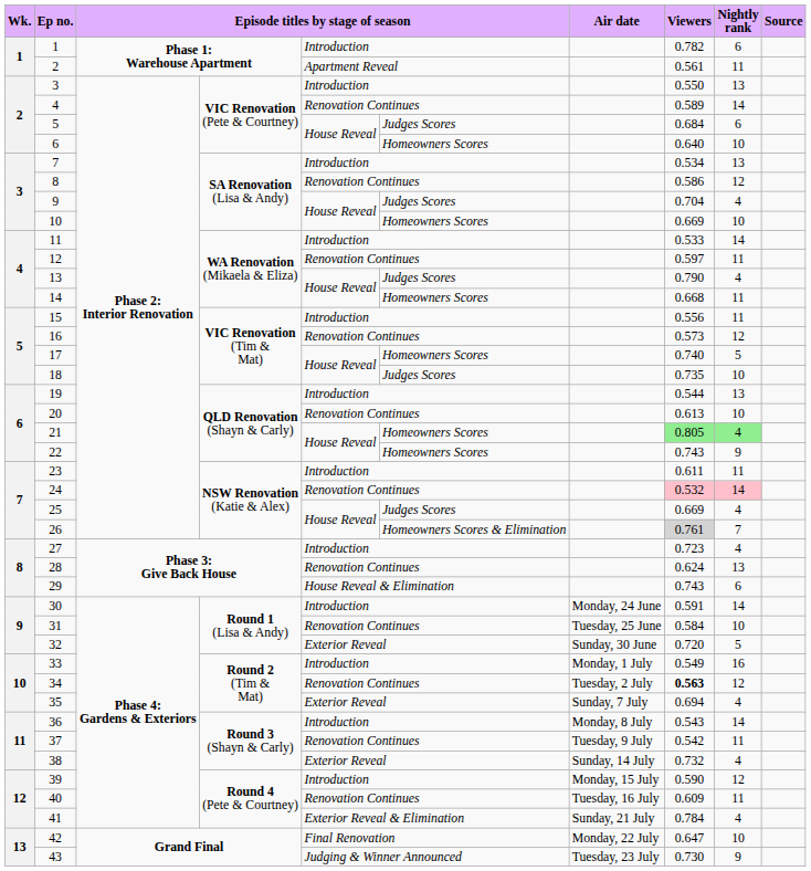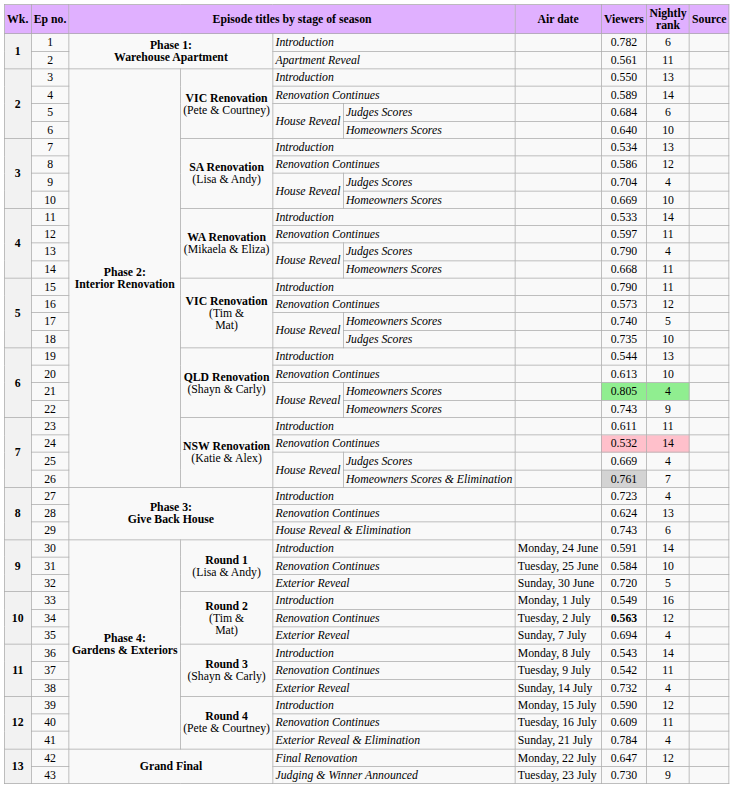 <table class="wikitable" style="text-align:center; font-size:98%; line-height:16px;">
 <tr>
 <th scope="col" style="background:#E0B0FF; color:black;">Wk.</th>
 <th scope="col" style="background:#E0B0FF; color:black;">Ep no.</th>
 <th scope="col" style="background:#E0B0FF; color:black;"  colspan="4">Episode titles by stage of season</th>
 <th scope="col" style="background:#E0B0FF; color:black;">Air date</th>
 <th scope="col" style="background:#E0B0FF; color:black;">Viewers<br><small></small></th>
 <th scope="col" style="background:#E0B0FF; color:black;">Nightly<br>rank</th>
 <th scope="col" style="background:#E0B0FF; color:black;">Source</th>
 </tr>
 <tr>
 <th rowspan="2">1</th>
 <td>1</td>
 <td colspan="2" rowspan="2"><strong>Phase 1:</strong><br><strong>Warehouse Apartment</strong></td>
 <td colspan="2" style="text-align:left"><em>Introduction</em></td>
 <td style="text-align:left"></td>
 <td>0.782</td>
 <td>6</td>
 <td></td>
 </tr>
 <tr>
 <td>2</td>
 <td colspan="2" style="text-align:left"><em>Apartment Reveal</em></td>
 <td style="text-align:left"></td>
 <td>0.561</td>
 <td>11</td>
 <td></td>
 </tr>
 <tr>
 <th rowspan="4">2</th>
 <td>3</td>
 <td rowspan="24 "><strong>Phase 2:</strong><br><strong>Interior Renovation</strong></td>
 <td rowspan="4"><strong>VIC Renovation</strong><br>(Pete & Courtney)</td>
 <td colspan="2" style="text-align:left"><em>Introduction</em></td>
 <td style="text-align:left"></td>
 <td>0.550</td>
 <td>13</td>
 <td></td>
 </tr>
 <tr>
 <td>4</td>
 <td colspan="2" style="text-align:left"><em>Renovation Continues</em></td>
 <td style="text-align:left"></td>
 <td>0.589</td>
 <td>14</td>
 <td></td>
 </tr>
 <tr>
 <td>5</td>
 <td rowspan="2" style="text-align:left"><em>House Reveal</em></td>
 <td style="text-align:left"><em>Judges Scores</em></td>
 <td style="text-align:left"></td>
 <td>0.684</td>
 <td>6</td>
 <td></td>
 </tr>
 <tr>
 <td>6</td>
 <td style="text-align:left"><em>Homeowners Scores</em></td>
 <td style="text-align:left"></td>
 <td>0.640</td>
 <td>10</td>
 <td></td>
 </tr>
 <tr>
 <th rowspan="4">3</th>
 <td>7</td>
 <td rowspan="4"><strong>SA Renovation</strong><br>(Lisa & Andy)</td>
 <td colspan="2" style="text-align:left"><em>Introduction</em></td>
 <td style="text-align:left"></td>
 <td>0.534</td>
 <td>13</td>
 <td></td>
 </tr>
 <tr>
 <td>8</td>
 <td colspan="2" style="text-align:left"><em>Renovation Continues</em></td>
 <td style="text-align:left"></td>
 <td>0.586</td>
 <td>12</td>
 <td></td>
 </tr>
 <tr>
 <td>9</td>
 <td rowspan="2" style="text-align:left"><em>House Reveal</em></td>
 <td style="text-align:left"><em>Judges Scores</em></td>
 <td style="text-align:left"></td>
 <td>0.704</td>
 <td>4</td>
 <td></td>
 </tr>
 <tr>
 <td>10</td>
 <td style="text-align:left"><em>Homeowners Scores</em></td>
 <td style="text-align:left"></td>
 <td>0.669</td>
 <td>10</td>
 <td></td>
 </tr>
 <tr>
 <th rowspan="4">4</th>
 <td>11</td>
 <td rowspan="4"><strong>WA Renovation</strong><br>(Mikaela & Eliza)</td>
 <td colspan="2" style="text-align:left"><em>Introduction</em></td>
 <td style="text-align:left"></td>
 <td>0.533</td>
 <td>14</td>
 <td></td>
 </tr>
 <tr>
 <td>12</td>
 <td colspan="2" style="text-align:left"><em>Renovation Continues</em></td>
 <td style="text-align:left"></td>
 <td>0.597</td>
 <td>11</td>
 <td></td>
 </tr>
 <tr>
 <td>13</td>
 <td rowspan="2" style="text-align:left"><em>House Reveal</em></td>
 <td style="text-align:left"><em>Judges Scores</em></td>
 <td style="text-align:left"></td>
 <td>0.790</td>
 <td>4</td>
 <td></td>
 </tr>
 <tr>
 <td>14</td>
 <td style="text-align:left"><em>Homeowners Scores</em></td>
 <td style="text-align:left"></td>
 <td>0.668</td>
 <td>11</td>
 <td></td>
 </tr>
 <tr>
 <th rowspan="4">5</th>
 <td>15</td>
 <td rowspan="4"><strong>VIC Renovation</strong><br>(Tim &<br>Mat)</td>
 <td colspan="2" style="text-align:left"><em>Introduction</em></td>
 <td style="text-align:left"></td>
-<td>0.556</td>
+<td>0.790</td>
 <td>11</td>
 <td></td>
 </tr>
 <tr>
 <td>16</td>
 <td colspan="2" style="text-align:left"><em>Renovation Continues</em></td>
 <td style="text-align:left"></td>
 <td>0.573</td>
 <td>12</td>
 <td></td>
 </tr>
 <tr>
 <td>17</td>
 <td rowspan="2" style="text-align:left"><em>House Reveal</em></td>
 <td style="text-align:left"><em>Homeowners Scores</em></td>
 <td style="text-align:left"></td>
 <td>0.740</td>
 <td>5</td>
 <td></td>
 </tr>
 <tr>
 <td>18</td>
 <td style="text-align:left"><em>Judges Scores</em></td>
 <td style="text-align:left"></td>
 <td>0.735</td>
 <td>10</td>
 <td></td>
 </tr>
 <tr>
 <th rowspan="4">6</th>
 <td>19</td>
 <td rowspan="4"><strong>QLD Renovation</strong><br>(Shayn & Carly)</td>
 <td colspan="2" style="text-align:left"><em>Introduction</em></td>
 <td style="text-align:left"></td>
 <td>0.544</td>
 <td>13</td>
 <td></td>
 </tr>
 <tr>
 <td>20</td>
 <td colspan="2" style="text-align:left"><em>Renovation Continues</em></td>
 <td style="text-align:left"></td>
 <td>0.613</td>
 <td>10</td>
 <td></td>
 </tr>
 <tr>
 <td>21</td>
 <td rowspan="2" style="text-align:left"><em>House Reveal</em></td>
 <td style="text-align:left"><em>Homeowners Scores</em></td>
 <td style="text-align:left"></td>
 <td style="background:lightgreen">0.805</td>
 <td style="background:lightgreen">4</td>
 <td></td>
 </tr>
 <tr>
 <td>22</td>
 <td style="text-align:left"><em>Homeowners Scores</em></td>
 <td style="text-align:left"></td>
 <td>0.743</td>
 <td>9</td>
 <td></td>
 </tr>
 <tr>
 <th rowspan="4">7</th>
 <td>23</td>
 <td rowspan="4"><strong>NSW Renovation</strong><br>(Katie & Alex)</td>
 <td colspan="2" style="text-align:left"><em>Introduction</em></td>
 <td style="text-align:left"></td>
 <td>0.611</td>
 <td>11</td>
 <td></td>
 </tr>
 <tr>
 <td>24</td>
 <td colspan="2" style="text-align:left"><em>Renovation Continues</em></td>
 <td style="text-align:left"></td>
 <td style="background:pink">0.532</td>
 <td style="background:pink">14</td>
 <td></td>
 </tr>
 <tr>
 <td>25</td>
 <td rowspan="2" style="text-align:left"><em>House Reveal</em></td>
 <td style="text-align:left"><em>Judges Scores</em></td>
 <td style="text-align:left"></td>
 <td>0.669</td>
 <td>4</td>
 <td></td>
 </tr>
 <tr>
 <td>26</td>
 <td style="text-align:left"><em>Homeowners Scores & Elimination</em></td>
 <td style="text-align:left"></td>
 <td style="background: lightgrey;">0.761</td>
 <td>7</td>
 <td></td>
 </tr>
 <tr>
 <th rowspan="3">8</th>
 <td>27</td>
 <td colspan=2 rowspan="3"><strong>Phase 3:</strong><br><strong>Give Back House</strong></td>
 <td colspan="2" style="text-align:left"><em>Introduction</em></td>
 <td style="text-align:left"></td>
 <td>0.723</td>
 <td>4</td>
 <td></td>
 </tr>
 <tr>
 <td>28</td>
 <td colspan=2 style="text-align:left"><em>Renovation Continues</em></td>
 <td style="text-align:left"></td>
 <td>0.624</td>
 <td>13</td>
 <td></td>
 </tr>
 <tr>
 <td>29</td>
 <td colspan=2 style="text-align:left"><em>House Reveal & Elimination</em></td>
 <td style="text-align:left"></td>
 <td>0.743</td>
 <td>6</td>
 <td></td>
 </tr>
 <tr>
 <th rowspan="3">9</th>
 <td>30</td>
 <td rowspan="12"><strong>Phase 4:</strong><br><strong>Gardens & Exteriors</strong></td>
 <td rowspan="3"><strong>Round 1</strong><br>(Lisa & Andy)</td>
 <td colspan=2 style="text-align:left"><em>Introduction</em></td>
 <td style="text-align:left">Monday, 24 June</td>
 <td>0.591</td>
 <td>14</td>
 <td></td>
 </tr>
 <tr>
 <td>31</td>
 <td colspan=2 style="text-align:left"><em>Renovation Continues</em></td>
 <td style="text-align:left">Tuesday, 25 June</td>
 <td>0.584</td>
 <td>10</td>
 <td></td>
 </tr>
 <tr>
 <td>32</td>
 <td colspan="2" style="text-align:left"><em>Exterior Reveal</em></td>
 <td style="text-align:left">Sunday, 30 June</td>
 <td>0.720</td>
 <td>5</td>
 <td></td>
 </tr>
 <tr>
 <th rowspan="3">10</th>
 <td>33</td>
 <td rowspan="3"><strong>Round 2</strong><br>(Tim &<br>Mat)</td>
 <td colspan="2" style="text-align:left"><em>Introduction</em></td>
 <td style="text-align:left">Monday, 1 July</td>
 <td>0.549</td>
 <td>16</td>
 <td></td>
 </tr>
 <tr>
 <td>34</td>
 <td colspan="2" style="text-align:left"><em>Renovation Continues</em></td>
 <td style="text-align:left">Tuesday, 2 July</td>
 <td><strong>0.563</strong></td>
 <td>12</td>
 <td></td>
 </tr>
 <tr>
 <td>35</td>
 <td colspan="2" style="text-align:left"><em>Exterior Reveal</em></td>
 <td style="text-align:left">Sunday, 7 July</td>
 <td>0.694</td>
 <td>4</td>
 <td></td>
 </tr>
 <tr>
 <th rowspan="3">11</th>
 <td>36</td>
 <td rowspan="3"><strong>Round 3</strong><br>(Shayn & Carly)</td>
 <td colspan="2" style="text-align:left"><em>Introduction</em></td>
 <td style="text-align:left">Monday, 8 July</td>
 <td>0.543</td>
 <td>14</td>
 <td></td>
 </tr>
 <tr>
 <td>37</td>
 <td colspan="2" style="text-align:left"><em>Renovation Continues</em></td>
 <td style="text-align:left">Tuesday, 9 July</td>
 <td>0.542</td>
 <td>11</td>
 <td></td>
 </tr>
 <tr>
 <td>38</td>
 <td colspan="2" style="text-align:left"><em>Exterior Reveal</em></td>
 <td style="text-align:left">Sunday, 14 July</td>
 <td>0.732</td>
 <td>4</td>
 <td></td>
 </tr>
 <tr>
 <th rowspan="3">12</th>
 <td>39</td>
 <td rowspan="3"><strong>Round 4</strong><br>(Pete & Courtney)</td>
 <td colspan="2" style="text-align:left"><em>Introduction</em></td>
 <td style="text-align:left">Monday, 15 July</td>
 <td>0.590</td>
 <td>12</td>
 <td></td>
 </tr>
 <tr>
 <td>40</td>
 <td colspan="2" style="text-align:left"><em>Renovation Continues</em></td>
 <td style="text-align:left">Tuesday, 16 July</td>
 <td>0.609</td>
 <td>11</td>
 <td></td>
 </tr>
 <tr>
 <td>41</td>
 <td colspan="2" style="text-align:left"><em>Exterior Reveal & Elimination</em></td>
 <td style="text-align:left">Sunday, 21 July</td>
 <td>0.784</td>
 <td>4</td>
 <td></td>
 </tr>
 <tr>
 <th rowspan="2">13</th>
 <td>42</td>
 <td colspan="2" rowspan="3"><strong>Grand Final</strong></td>
 <td colspan="2" style="text-align:left"><em>Final Renovation</em></td>
 <td style="text-align:left">Monday, 22 July</td>
 <td>0.647</td>
-<td>10</td>
+<td>12</td>
 <td></td>
 </tr>
 <tr>
 <td>43</td>
 <td colspan="2" style="text-align:left"><em>Judging & Winner Announced</em></td>
 <td style="text-align:left" rowspan="2">Tuesday, 23 July</td>
 <td>0.730</td>
 <td>9</td>
 <td></td>
 </tr>
 </table>
